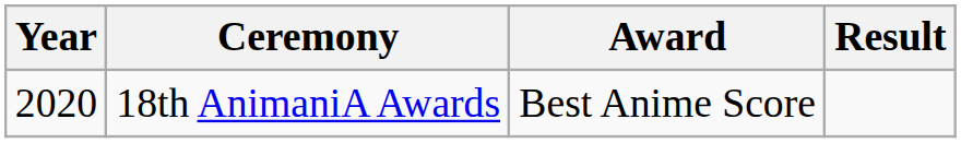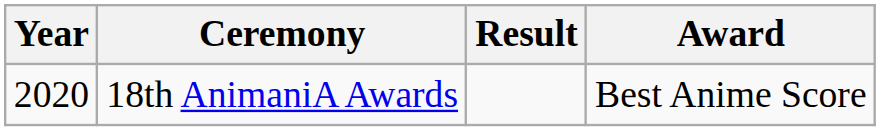 <table class="wikitable plainrowheaders" style="text-align:center;">
 <tr>
 <th scope="col">Year</th>
 <th scope="col">Ceremony</th>
+<th scope="col">Result</th>
 <th scope="col">Award</th>
-<th scope="col">Result</th>
 </tr>
 <tr>
 <td>2020</td>
 <td>18th <a href='#'>AnimaniA Awards</a></td>
+<td></td>
 <td>Best Anime Score</td>
-<td></td>
 </tr>
 </table>
